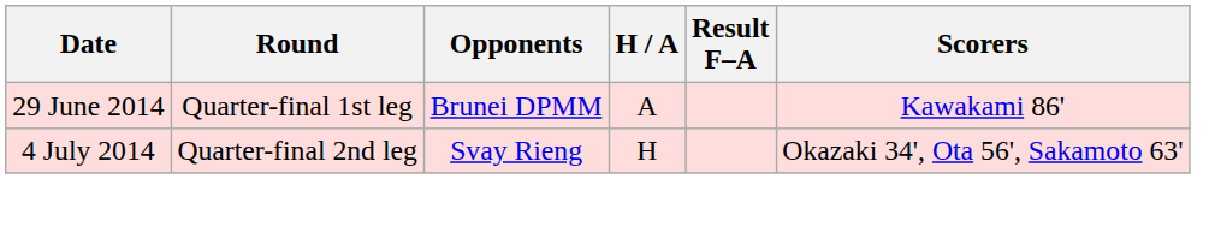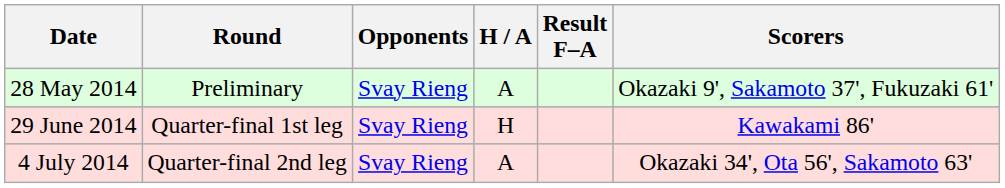 <table class="wikitable" style="text-align:center">
 <tr>
 <th>Date</th>
 <th>Round</th>
 <th>Opponents</th>
 <th>H / A</th>
 <th>Result<br>F–A</th>
 <th>Scorers</th>
 </tr>
+<tr bgcolor="#ddffdd">
+<td>28 May 2014</td>
+<td>Preliminary</td>
+<td><a href='#'>Svay Rieng</a></td>
+<td>A</td>
+<td></td>
+<td>Okazaki 9', <a href='#'>Sakamoto</a> 37', Fukuzaki 61'</td>
+</tr>
 <tr bgcolor="#ffdddd">
 <td>29 June 2014</td>
 <td>Quarter-final 1st leg</td>
-<td><a href='#'>Brunei DPMM</a></td>
-<td>A</td>
+<td><a href='#'>Svay Rieng</a></td>
+<td>H</td>
 <td></td>
 <td><a href='#'>Kawakami</a> 86'</td>
 </tr>
 <tr bgcolor="#ffdddd">
 <td>4 July 2014</td>
 <td>Quarter-final 2nd leg</td>
 <td><a href='#'>Svay Rieng</a></td>
-<td>H</td>
+<td>A</td>
 <td></td>
 <td>Okazaki 34', <a href='#'>Ota</a> 56', <a href='#'>Sakamoto</a> 63'</td>
 </tr>
 </table>
